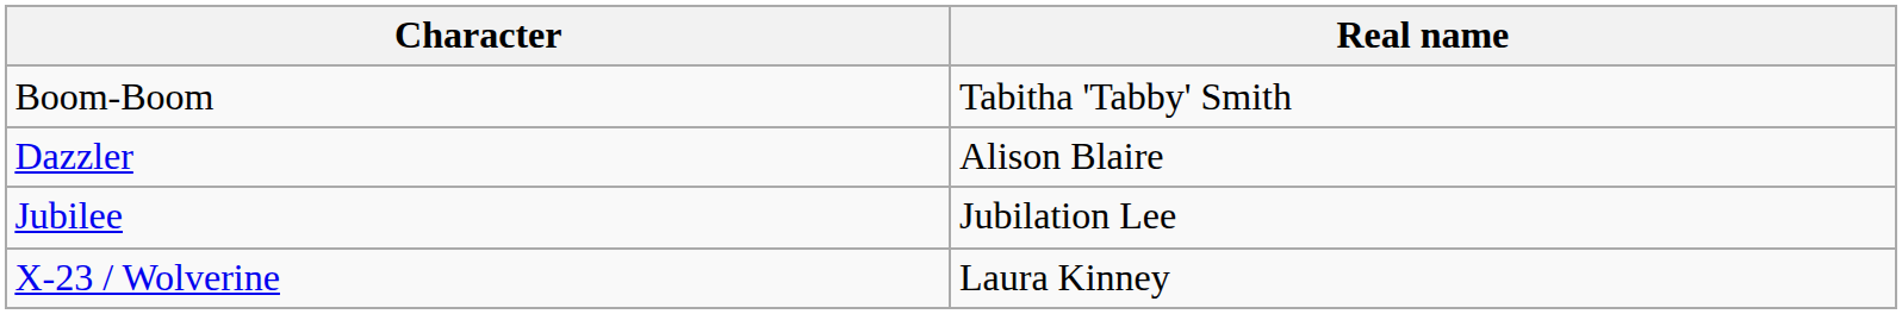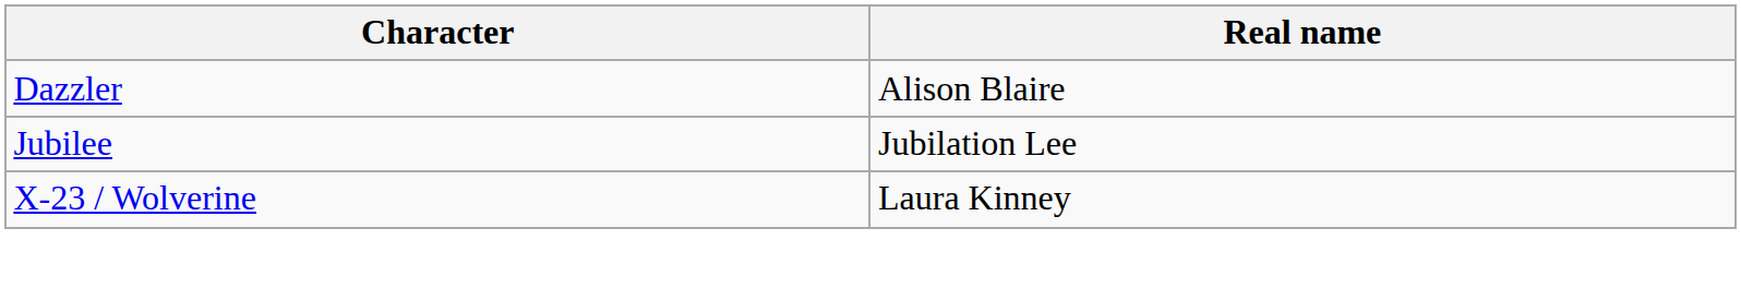 <table class="wikitable" style="width:40%;">
 <tr>
 <th style="width:20%;">Character</th>
 <th style="width:20%;">Real name</th>
 </tr>
 <tr>
-</tr>
-<tr>
-<td>Boom-Boom</td>
-<td>Tabitha 'Tabby' Smith</td>
 </tr>
 <tr>
 <td><a href='#'>Dazzler</a></td>
 <td>Alison Blaire</td>
 </tr>
 <tr>
 <td><a href='#'>Jubilee</a></td>
 <td>Jubilation Lee</td>
 </tr>
 <tr>
 <td><a href='#'> X-23 / Wolverine</a></td>
 <td>Laura Kinney</td>
 </tr>
 </table>
